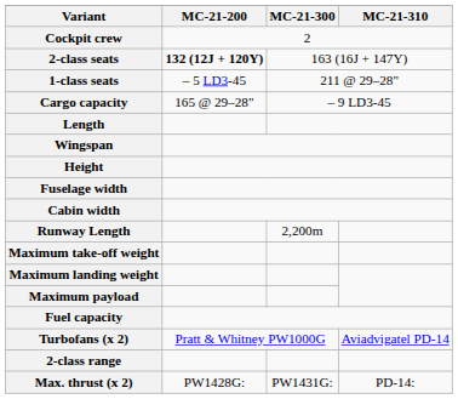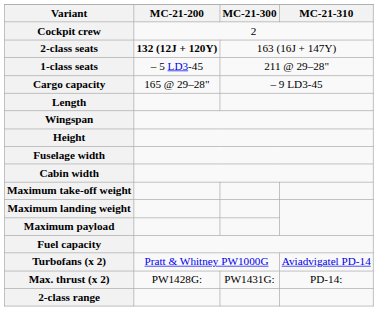 <table class="wikitable" style="text-align:center;">
 <tr>
 </tr>
 <tr>
 <th>Variant</th>
 <th>MC-21-200</th>
 <th>MC-21-300</th>
 <th>MC-21-310</th>
 </tr>
 <tr>
 <th>Cockpit crew</th>
 <td colspan=3>2</td>
 </tr>
 <tr>
 <th>2-class seats</th>
 <td><strong>132 (12J + 120Y)</strong></td>
 <td colspan=2>163 (16J + 147Y)</td>
 </tr>
 <tr>
 <th>1-class seats</th>
 <td> – 5 <a href='#'>LD3</a>-45</td>
 <td colspan=2>211 @ 29–28"</td>
 </tr>
 <tr>
 <th>Cargo capacity</th>
 <td>165 @ 29–28"</td>
 <td colspan=2> – 9 LD3-45</td>
 </tr>
 <tr>
 <th>Length</th>
 <td></td>
 <td colspan=2></td>
 </tr>
 <tr>
 <th>Wingspan</th>
 <td colspan=3></td>
 </tr>
 <tr>
 <th>Height</th>
 <td colspan=3></td>
 </tr>
 <tr>
 <th>Fuselage width</th>
 <td colspan=3></td>
 </tr>
 <tr>
 <th>Cabin width</th>
 <td colspan="3"></td>
 </tr>
 <tr>
-<th>Runway Length</th>
-<td></td>
-<td>2,200m</td>
-<td></td>
-</tr>
-<tr>
 <th>Maximum take-off weight</th>
 <td></td>
 <td></td>
 <td></td>
 </tr>
 <tr>
 <th>Maximum landing weight</th>
 <td></td>
 <td></td>
 </tr>
 <tr>
 <th>Maximum payload</th>
 <td></td>
 <td></td>
 </tr>
 <tr>
 <th>Fuel capacity</th>
 <td colspan=3></td>
 </tr>
 <tr>
 <th>Turbofans (x 2)</th>
 <td colspan=2><a href='#'>Pratt & Whitney PW1000G</a></td>
 <td><a href='#'>Aviadvigatel PD-14</a></td>
 </tr>
 <tr>
+<th>Max. thrust (x 2)</th>
+<td>PW1428G: </td>
+<td>PW1431G: </td>
+<td>PD-14: </td>
+</tr>
+<tr>
 <th>2-class range</th>
 <td></td>
 <td></td>
 <td></td>
 </tr>
-<tr>
-<th>Max. thrust (x 2)</th>
-<td>PW1428G: </td>
-<td>PW1431G: </td>
-<td>PD-14: </td>
-</tr>
 </table>
